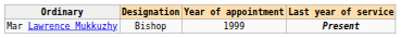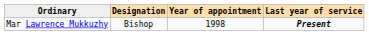 <table class="wikitable">
 <tr>
 <th style="background: #efefef;">Ordinary</th>
 <th style="background: #ffdead;">Designation</th>
 <th style="background: #ffdead;">Year of appointment</th>
 <th style="background: #ffdead;">Last year of service</th>
 </tr>
 <tr>
 <td>Mar <a href='#'>Lawrence Mukkuzhy </a></td>
 <td align="center">Bishop</td>
-<td align="center">1999</td>
+<td align="center">1998</td>
 <td align="center"><strong><em>Present</em></strong></td>
 </tr>
 </table>
